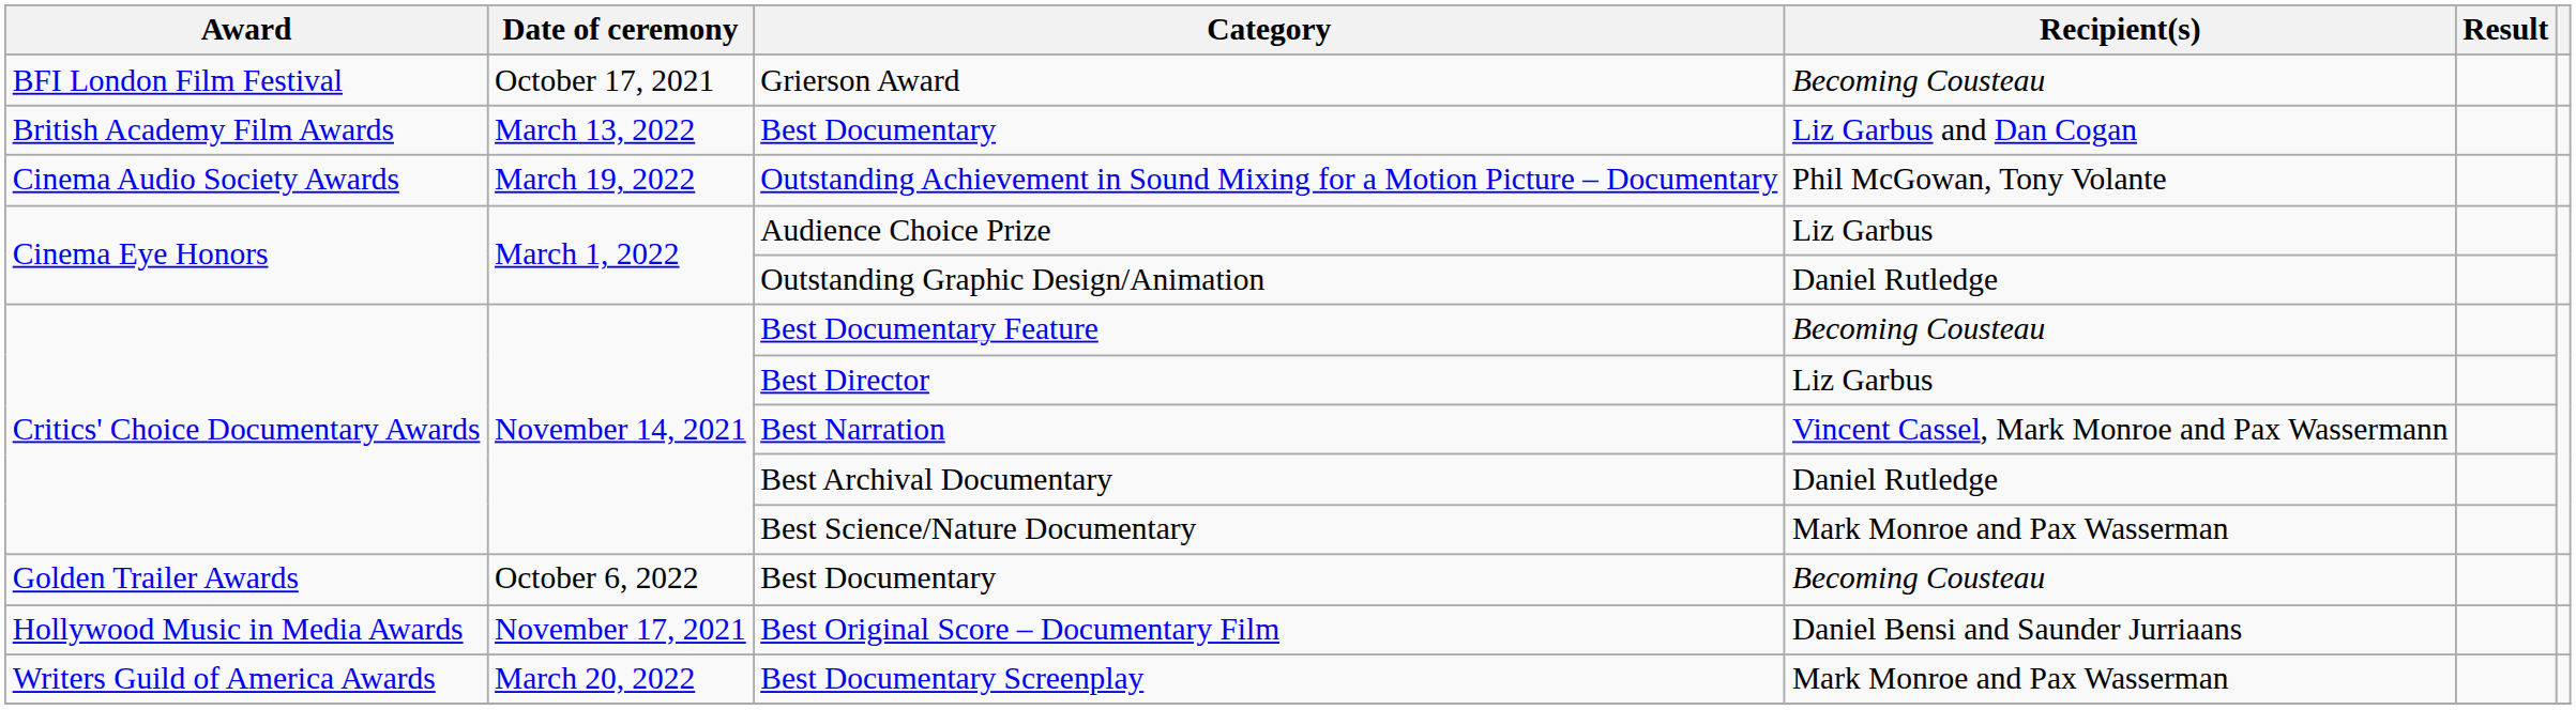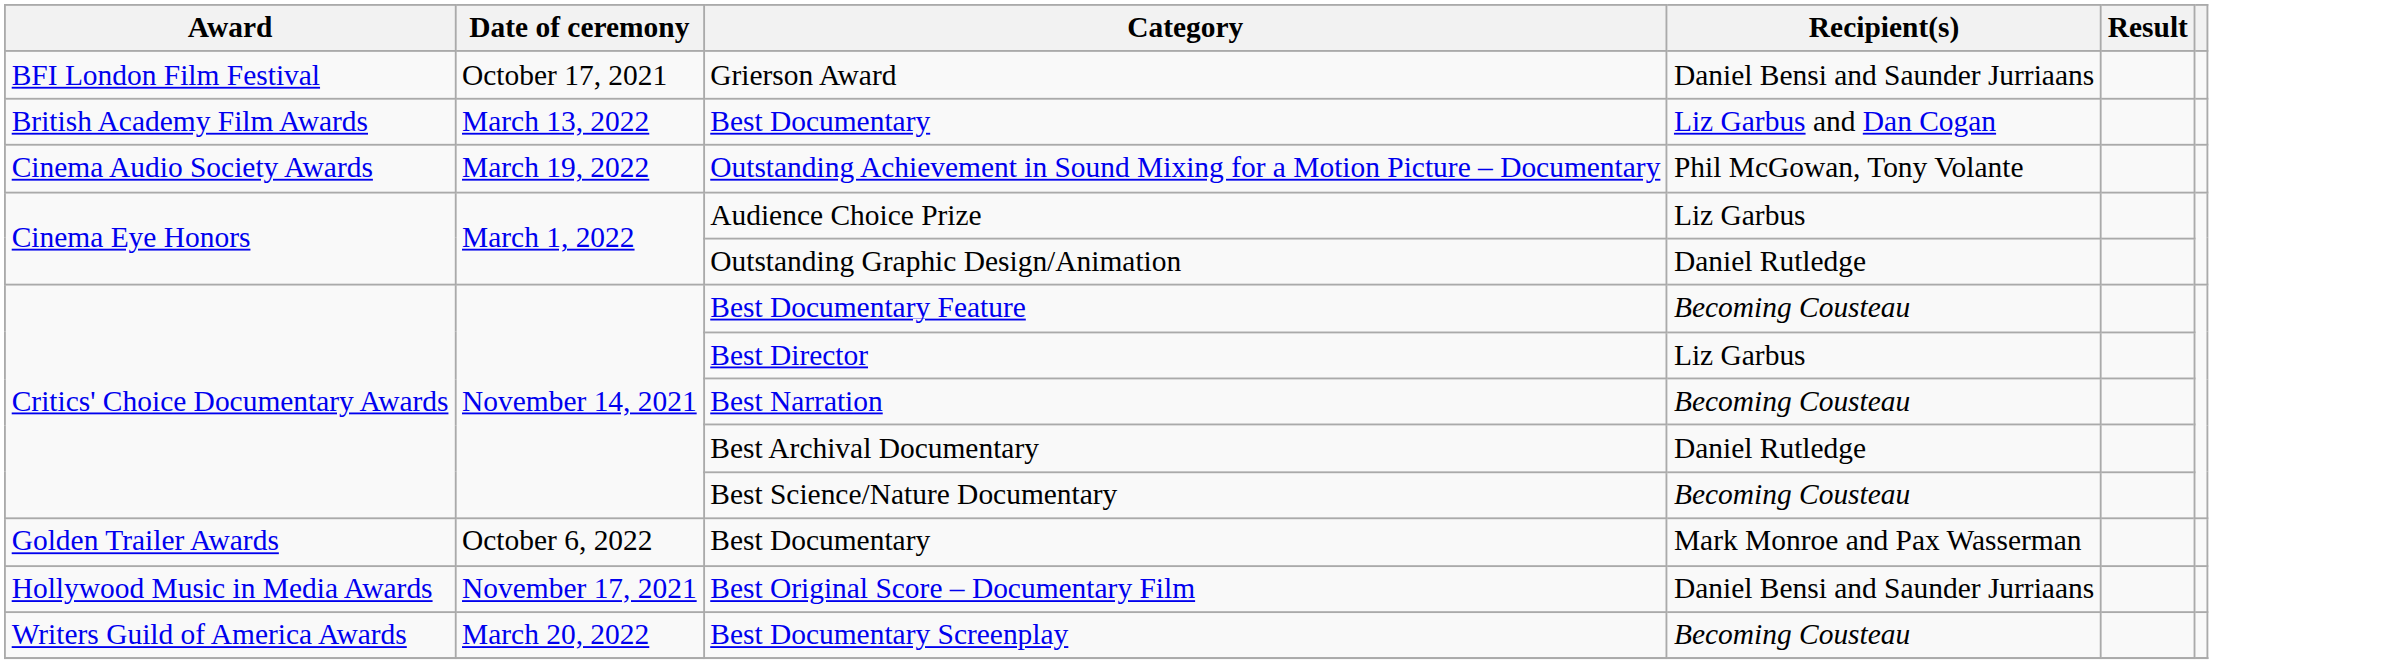 <table class="wikitable plainrowheaders sortable">
 <tr>
 <th scope="col">Award</th>
 <th scope="col">Date of ceremony</th>
 <th scope="col">Category</th>
 <th scope="col">Recipient(s)</th>
 <th scope="col">Result</th>
 <th scope="col" class="unsortable"></th>
 </tr>
 <tr>
 <td><a href='#'>BFI London Film Festival</a></td>
 <td>October 17, 2021</td>
 <td>Grierson Award</td>
-<td><em>Becoming Cousteau</em></td>
+<td>Daniel Bensi and Saunder Jurriaans</td>
 <td></td>
 <td align="center"></td>
 </tr>
 <tr>
 <td><a href='#'>British Academy Film Awards</a></td>
 <td><a href='#'>March 13, 2022</a></td>
 <td><a href='#'>Best Documentary</a></td>
 <td><a href='#'>Liz Garbus</a> and <a href='#'>Dan Cogan</a></td>
 <td></td>
 <td style="text-align:center;"></td>
 </tr>
 <tr>
 <td><a href='#'>Cinema Audio Society Awards</a></td>
 <td><a href='#'>March 19, 2022</a></td>
 <td><a href='#'>Outstanding Achievement in Sound Mixing for a Motion Picture – Documentary</a></td>
 <td>Phil McGowan, Tony Volante</td>
 <td></td>
 <td style="text-align:center;"></td>
 </tr>
 <tr>
 <td rowspan="2"><a href='#'>Cinema Eye Honors</a></td>
 <td rowspan="2"><a href='#'>March 1, 2022</a></td>
 <td>Audience Choice Prize</td>
 <td>Liz Garbus</td>
 <td></td>
 <td align="center" rowspan="2"></td>
 </tr>
 <tr>
 <td>Outstanding Graphic Design/Animation</td>
 <td>Daniel Rutledge</td>
 <td></td>
 </tr>
 <tr>
 <td rowspan="5"><a href='#'>Critics' Choice Documentary Awards</a></td>
 <td rowspan="5"><a href='#'>November 14, 2021</a></td>
 <td><a href='#'>Best Documentary Feature</a></td>
 <td><em>Becoming Cousteau</em></td>
 <td></td>
 <td rowspan="5" align="center"></td>
 </tr>
 <tr>
 <td><a href='#'>Best Director</a></td>
 <td>Liz Garbus</td>
 <td></td>
 </tr>
 <tr>
 <td><a href='#'>Best Narration</a></td>
-<td><a href='#'>Vincent Cassel</a>, Mark Monroe and Pax Wassermann</td>
+<td><em>Becoming Cousteau</em></td>
 <td></td>
 </tr>
 <tr>
 <td>Best Archival Documentary</td>
 <td>Daniel Rutledge</td>
 <td></td>
 </tr>
 <tr>
 <td>Best Science/Nature Documentary</td>
-<td>Mark Monroe and Pax Wasserman</td>
+<td><em>Becoming Cousteau</em></td>
 <td></td>
 </tr>
 <tr>
 <td><a href='#'>Golden Trailer Awards</a></td>
 <td>October 6, 2022</td>
 <td>Best Documentary</td>
-<td><em>Becoming Cousteau</em></td>
+<td>Mark Monroe and Pax Wasserman</td>
 <td></td>
 <td style="text-align:center;"></td>
 </tr>
 <tr>
 <td><a href='#'>Hollywood Music in Media Awards</a></td>
 <td><a href='#'>November 17, 2021</a></td>
 <td><a href='#'>Best Original Score – Documentary Film</a></td>
 <td>Daniel Bensi and Saunder Jurriaans</td>
 <td></td>
 <td align="center"></td>
 </tr>
 <tr>
 <td><a href='#'>Writers Guild of America Awards</a></td>
 <td><a href='#'>March 20, 2022</a></td>
 <td><a href='#'>Best Documentary Screenplay</a></td>
-<td>Mark Monroe and Pax Wasserman</td>
+<td><em>Becoming Cousteau</em></td>
 <td></td>
 <td style="text-align:center;"></td>
 </tr>
 <tr>
 </tr>
 </table>
